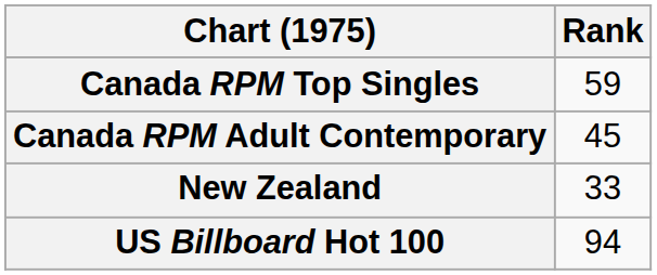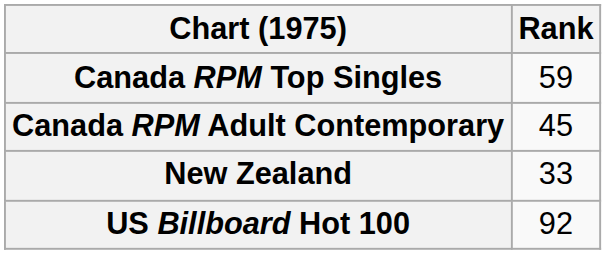 <table class="wikitable sortable plainrowheaders">
 <tr>
 <th scope="col">Chart (1975)</th>
 <th scope="col">Rank</th>
 </tr>
 <tr>
 <th scope="row">Canada <em>RPM</em> Top Singles</th>
 <td style="text-align:center;">59</td>
 </tr>
 <tr>
 <th scope="row">Canada <em>RPM</em> Adult Contemporary</th>
 <td style="text-align:center;">45</td>
 </tr>
 <tr>
 <th scope="row">New Zealand</th>
 <td style="text-align:center;">33</td>
 </tr>
 <tr>
 <th scope="row">US <em>Billboard</em> Hot 100</th>
-<td style="text-align:center;">94</td>
+<td style="text-align:center;">92</td>
 </tr>
 </table>
